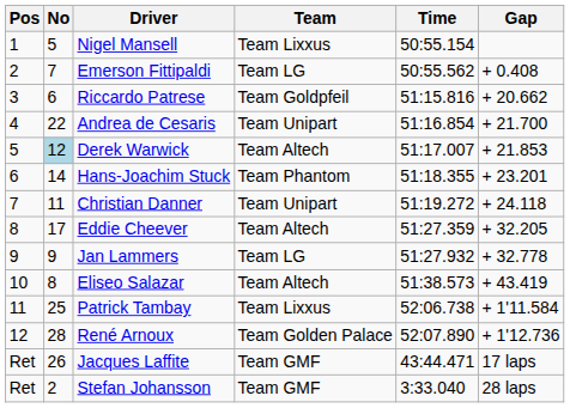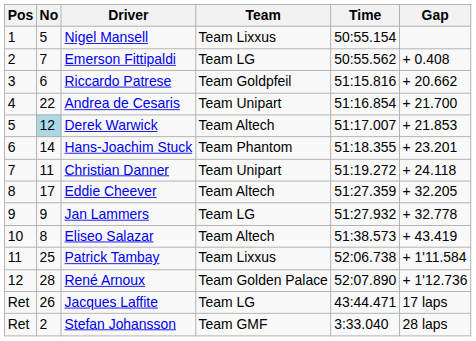 <table class="wikitable">
 <tr style="background:#efefef;">
 <th>Pos</th>
 <th>No</th>
 <th>Driver</th>
 <th>Team</th>
 <th>Time</th>
 <th>Gap</th>
 </tr>
 <tr>
 <td>1</td>
 <td>5</td>
 <td> <a href='#'>Nigel Mansell</a></td>
 <td>Team Lixxus</td>
 <td>50:55.154</td>
 <td></td>
 </tr>
 <tr>
 <td>2</td>
 <td>7</td>
 <td> <a href='#'>Emerson Fittipaldi</a></td>
 <td>Team LG</td>
 <td>50:55.562</td>
 <td>+ 0.408</td>
 </tr>
 <tr>
 <td>3</td>
 <td>6</td>
 <td> <a href='#'>Riccardo Patrese</a></td>
 <td>Team Goldpfeil</td>
 <td>51:15.816</td>
 <td>+ 20.662</td>
 </tr>
 <tr>
 <td>4</td>
 <td>22</td>
 <td> <a href='#'>Andrea de Cesaris</a></td>
 <td>Team Unipart</td>
 <td>51:16.854</td>
 <td>+ 21.700</td>
 </tr>
 <tr>
 <td>5</td>
 <td style="background: lightblue;">12</td>
 <td> <a href='#'>Derek Warwick</a></td>
 <td>Team Altech</td>
 <td>51:17.007</td>
 <td>+ 21.853</td>
 </tr>
 <tr>
 <td>6</td>
 <td>14</td>
 <td> <a href='#'>Hans-Joachim Stuck</a></td>
 <td>Team Phantom</td>
 <td>51:18.355</td>
 <td>+ 23.201</td>
 </tr>
 <tr>
 <td>7</td>
 <td>11</td>
 <td> <a href='#'>Christian Danner</a></td>
 <td>Team Unipart</td>
 <td>51:19.272</td>
 <td>+ 24.118</td>
 </tr>
 <tr>
 <td>8</td>
 <td>17</td>
 <td> <a href='#'>Eddie Cheever</a></td>
 <td>Team Altech</td>
 <td>51:27.359</td>
 <td>+ 32.205</td>
 </tr>
 <tr>
 <td>9</td>
 <td>9</td>
 <td> <a href='#'>Jan Lammers</a></td>
 <td>Team LG</td>
 <td>51:27.932</td>
 <td>+ 32.778</td>
 </tr>
 <tr>
 <td>10</td>
 <td>8</td>
 <td> <a href='#'>Eliseo Salazar</a></td>
 <td>Team Altech</td>
 <td>51:38.573</td>
 <td>+ 43.419</td>
 </tr>
 <tr>
 <td>11</td>
 <td>25</td>
 <td> <a href='#'>Patrick Tambay</a></td>
 <td>Team Lixxus</td>
 <td>52:06.738</td>
 <td>+ 1'11.584</td>
 </tr>
 <tr>
 <td>12</td>
 <td>28</td>
 <td> <a href='#'>René Arnoux</a></td>
 <td>Team Golden Palace</td>
 <td>52:07.890</td>
 <td>+ 1'12.736</td>
 </tr>
 <tr>
 <td>Ret</td>
 <td>26</td>
 <td> <a href='#'>Jacques Laffite</a></td>
-<td>Team GMF</td>
+<td>Team LG</td>
 <td>43:44.471</td>
 <td>17 laps</td>
 </tr>
 <tr>
 <td>Ret</td>
 <td>2</td>
 <td> <a href='#'>Stefan Johansson</a></td>
 <td>Team GMF</td>
 <td>3:33.040</td>
 <td>28 laps</td>
 </tr>
 </table>
